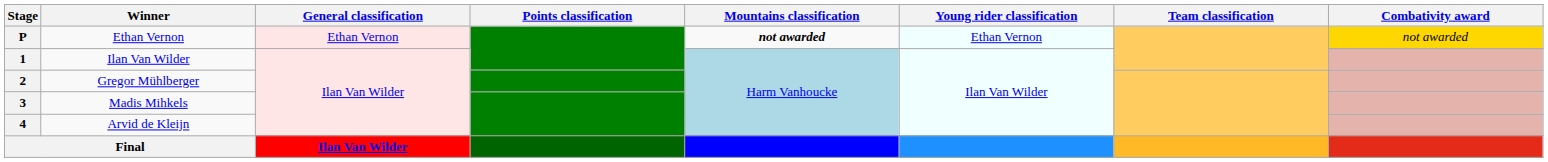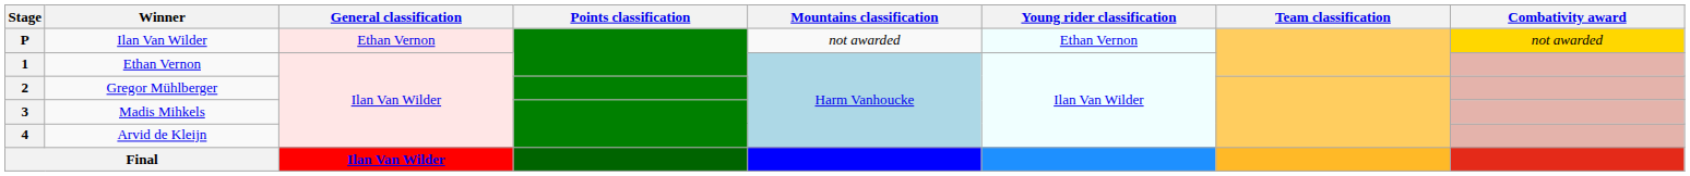 <table class="wikitable" style="text-align: center; font-size:smaller;">
 <tr style="background:#efefef;">
 <th scope="col" style="width:2%;">Stage</th>
 <th scope="col" style="width:14%;">Winner</th>
 <th scope="col" style="width:14%;"><a href='#'>General classification</a><br></th>
 <th scope="col" style="width:14%;"><a href='#'>Points classification</a><br></th>
 <th scope="col" style="width:14%;"><a href='#'>Mountains classification</a><br></th>
 <th scope="col" style="width:14%;"><a href='#'>Young rider classification</a><br></th>
 <th scope="col" style="width:14%;"><a href='#'>Team classification</a><br></th>
 <th scope="col" style="width:14%;"><a href='#'>Combativity award</a><br></th>
 </tr>
 <tr>
 <th>P</th>
-<td><a href='#'>Ethan Vernon</a></td>
+<td><a href='#'>Ilan Van Wilder</a></td>
 <td style="background:#FFE6E6;"><a href='#'>Ethan Vernon</a></td>
 <td style="background:#008000;" rowspan=2></td>
-<td><strong><em>not awarded</em></strong></td>
+<td><em>not awarded</em></td>
 <td style="background:azure;"><a href='#'>Ethan Vernon</a></td>
 <td style="background:#FFCD5F;" rowspan=2></td>
 <td style="background: gold;"><em>not awarded</em></td>
 </tr>
 <tr>
 <th>1</th>
-<td><a href='#'>Ilan Van Wilder</a></td>
+<td><a href='#'>Ethan Vernon</a></td>
 <td style="background:#FFE6E6;" rowspan=4><a href='#'>Ilan Van Wilder</a></td>
 <td style="background:lightblue;" rowspan=4><a href='#'>Harm Vanhoucke</a></td>
 <td style="background:azure;" rowspan=4><a href='#'>Ilan Van Wilder</a></td>
 <td style="background:#E4B3AB;"></td>
 </tr>
 <tr>
 <th>2</th>
 <td><a href='#'>Gregor Mühlberger</a></td>
 <td style="background:#008000;"></td>
 <td style="background:#FFCD5F;" rowspan=3></td>
 <td style="background:#E4B3AB;"></td>
 </tr>
 <tr>
 <th>3</th>
 <td><a href='#'>Madis Mihkels</a></td>
 <td style="background:#008000;" rowspan=2></td>
 <td style="background:#E4B3AB;"></td>
 </tr>
 <tr>
 <th>4</th>
 <td><a href='#'>Arvid de Kleijn</a></td>
 <td style="background:#E4B3AB;"></td>
 </tr>
 <tr>
 <th colspan="2">Final</th>
 <th style="background:#f00;"><a href='#'>Ilan Van Wilder</a></th>
 <th style="background:#006400;"></th>
 <th style="background:blue;"></th>
 <th style="background:dodgerblue;"></th>
 <th style="background:#FFB927;"></th>
 <th style="background:#E42A19;"></th>
 </tr>
 </table>
